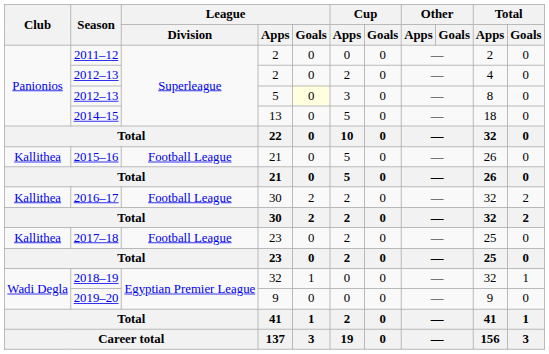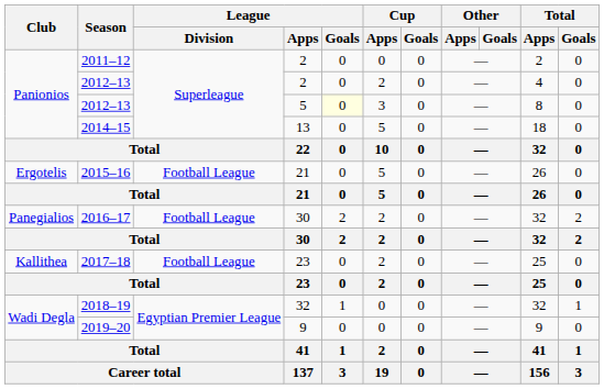 <table class="wikitable" style="text-align: center;">
 <tr>
 <th rowspan="2">Club</th>
 <th rowspan="2">Season</th>
 <th colspan="3">League</th>
 <th colspan="2">Cup</th>
 <th colspan="2">Other</th>
 <th colspan="2">Total</th>
 </tr>
 <tr>
 <th>Division</th>
 <th>Apps</th>
 <th>Goals</th>
 <th>Apps</th>
 <th>Goals</th>
 <th>Apps</th>
 <th>Goals</th>
 <th>Apps</th>
 <th>Goals</th>
 </tr>
 <tr>
 <td rowspan="4"><a href='#'>Panionios</a></td>
 <td><a href='#'>2011–12</a></td>
 <td rowspan="4"><a href='#'>Superleague</a></td>
 <td>2</td>
 <td>0</td>
 <td>0</td>
 <td>0</td>
 <td colspan=2>—</td>
 <td>2</td>
 <td>0</td>
 </tr>
 <tr>
 <td><a href='#'>2012–13</a></td>
 <td>2</td>
 <td>0</td>
 <td>2</td>
 <td>0</td>
 <td colspan=2>—</td>
 <td>4</td>
 <td>0</td>
 </tr>
 <tr>
 <td><a href='#'>2012–13</a></td>
 <td>5</td>
 <td style="background: lightyellow;">0</td>
 <td>3</td>
 <td>0</td>
 <td colspan=2>—</td>
 <td>8</td>
 <td>0</td>
 </tr>
 <tr>
 <td><a href='#'>2014–15</a></td>
 <td>13</td>
 <td>0</td>
 <td>5</td>
 <td>0</td>
 <td colspan=2>—</td>
 <td>18</td>
 <td>0</td>
 </tr>
 <tr>
 <th colspan="3">Total</th>
 <th>22</th>
 <th>0</th>
 <th>10</th>
 <th>0</th>
 <th colspan=2>—</th>
 <th>32</th>
 <th>0</th>
 </tr>
 <tr>
-<td><a href='#'>Kallithea</a></td>
+<td><a href='#'>Ergotelis</a></td>
 <td><a href='#'>2015–16</a></td>
 <td><a href='#'>Football League</a></td>
 <td>21</td>
 <td>0</td>
 <td>5</td>
 <td>0</td>
 <td colspan=2>—</td>
 <td>26</td>
 <td>0</td>
 </tr>
 <tr>
 <th colspan="3">Total</th>
 <th>21</th>
 <th>0</th>
 <th>5</th>
 <th>0</th>
 <th colspan=2>—</th>
 <th>26</th>
 <th>0</th>
 </tr>
 <tr>
-<td><a href='#'>Kallithea</a></td>
+<td><a href='#'>Panegialios</a></td>
 <td><a href='#'>2016–17</a></td>
 <td><a href='#'>Football League</a></td>
 <td>30</td>
 <td>2</td>
 <td>2</td>
 <td>0</td>
 <td colspan=2>—</td>
 <td>32</td>
 <td>2</td>
 </tr>
 <tr>
 <th colspan="3">Total</th>
 <th>30</th>
 <th>2</th>
 <th>2</th>
 <th>0</th>
 <th colspan=2>—</th>
 <th>32</th>
 <th>2</th>
 </tr>
 <tr>
 <td><a href='#'>Kallithea</a></td>
 <td><a href='#'>2017–18</a></td>
 <td><a href='#'>Football League</a></td>
 <td>23</td>
 <td>0</td>
 <td>2</td>
 <td>0</td>
 <td colspan=2>—</td>
 <td>25</td>
 <td>0</td>
 </tr>
 <tr>
 <th colspan="3">Total</th>
 <th>23</th>
 <th>0</th>
 <th>2</th>
 <th>0</th>
 <th colspan=2>—</th>
 <th>25</th>
 <th>0</th>
 </tr>
 <tr>
 <td rowspan="2"><a href='#'>Wadi Degla</a></td>
 <td><a href='#'>2018–19</a></td>
 <td rowspan="2"><a href='#'>Egyptian Premier League</a></td>
 <td>32</td>
 <td>1</td>
 <td>0</td>
 <td>0</td>
 <td colspan=2>—</td>
 <td>32</td>
 <td>1</td>
 </tr>
 <tr>
 <td><a href='#'>2019–20</a></td>
 <td>9</td>
 <td>0</td>
 <td>0</td>
 <td>0</td>
 <td colspan=2>—</td>
 <td>9</td>
 <td>0</td>
 </tr>
 <tr>
 <th colspan="3">Total</th>
 <th>41</th>
 <th>1</th>
 <th>2</th>
 <th>0</th>
 <th colspan=2>—</th>
 <th>41</th>
 <th>1</th>
 </tr>
 <tr>
 <th colspan="3">Career total</th>
 <th>137</th>
 <th>3</th>
 <th>19</th>
 <th>0</th>
 <th colspan=2>—</th>
 <th>156</th>
 <th>3</th>
 </tr>
 </table>
